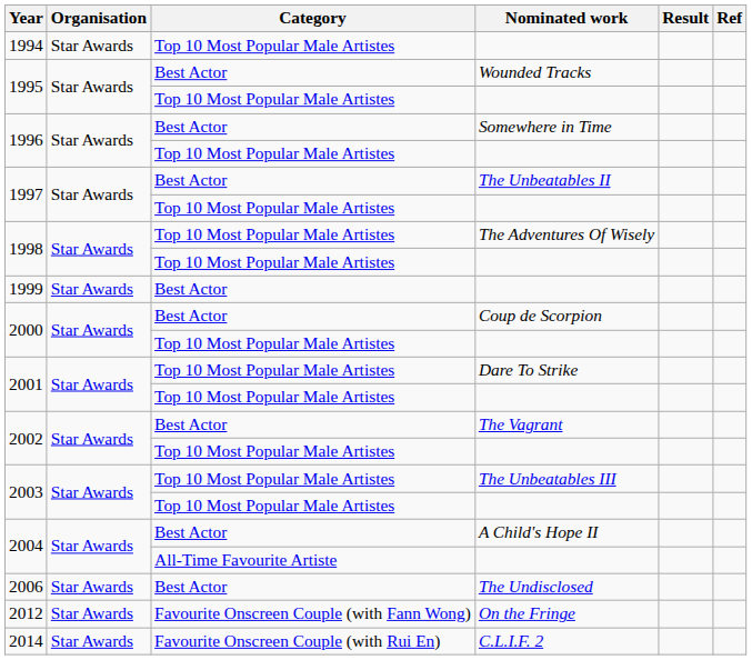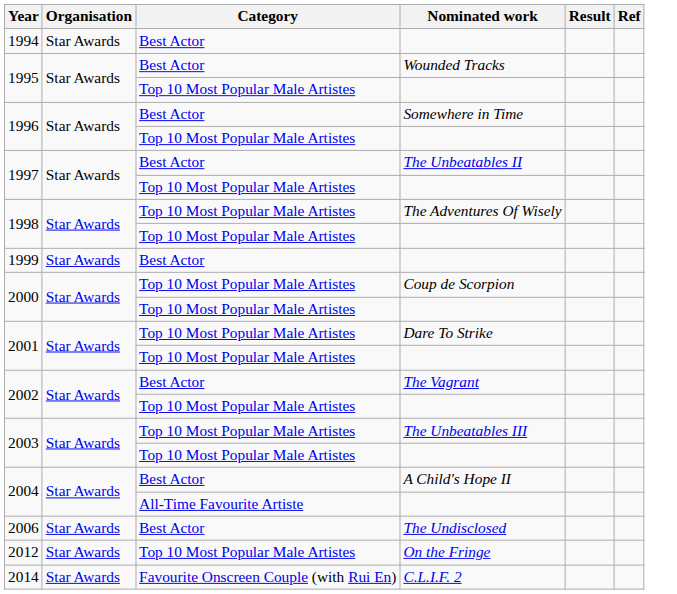 <table class="wikitable sortable">
 <tr>
 <th>Year</th>
 <th>Organisation</th>
 <th>Category</th>
 <th>Nominated work</th>
 <th>Result</th>
 <th class="unsortable">Ref</th>
 </tr>
 <tr>
 <td>1994</td>
 <td>Star Awards</td>
-<td><a href='#'>Top 10 Most Popular Male Artistes</a></td>
+<td><a href='#'>Best Actor</a></td>
 <td></td>
 <td></td>
 <td></td>
 </tr>
 <tr>
 <td rowspan="2">1995</td>
 <td rowspan="2">Star Awards</td>
 <td><a href='#'>Best Actor</a></td>
 <td><em>Wounded Tracks</em> </td>
 <td></td>
 <td></td>
 </tr>
 <tr>
 <td><a href='#'>Top 10 Most Popular Male Artistes</a></td>
 <td></td>
 <td></td>
 <td></td>
 </tr>
 <tr>
 <td rowspan="2">1996</td>
 <td rowspan="2">Star Awards</td>
 <td><a href='#'>Best Actor</a></td>
 <td><em>Somewhere in Time</em> </td>
 <td></td>
 <td></td>
 </tr>
 <tr>
 <td><a href='#'>Top 10 Most Popular Male Artistes</a></td>
 <td></td>
 <td></td>
 <td></td>
 </tr>
 <tr>
 <td rowspan="2">1997</td>
 <td rowspan="2">Star Awards</td>
 <td><a href='#'>Best Actor</a></td>
 <td><em><a href='#'>The Unbeatables II</a></em> </td>
 <td></td>
 <td></td>
 </tr>
 <tr>
 <td><a href='#'>Top 10 Most Popular Male Artistes</a></td>
 <td></td>
 <td></td>
 <td></td>
 </tr>
 <tr>
 <td rowspan="2">1998</td>
 <td rowspan="2"><a href='#'>Star Awards</a></td>
 <td><a href='#'>Top 10 Most Popular Male Artistes</a></td>
 <td><em>The Adventures Of Wisely</em> </td>
 <td></td>
 <td></td>
 </tr>
 <tr>
 <td><a href='#'>Top 10 Most Popular Male Artistes</a></td>
 <td></td>
 <td></td>
 <td></td>
 </tr>
 <tr>
 <td>1999</td>
 <td><a href='#'>Star Awards</a></td>
 <td><a href='#'>Best Actor</a></td>
 <td></td>
 <td></td>
 <td></td>
 </tr>
 <tr>
 <td rowspan="2">2000</td>
 <td rowspan="2"><a href='#'>Star Awards</a></td>
-<td><a href='#'>Best Actor</a></td>
+<td><a href='#'>Top 10 Most Popular Male Artistes</a></td>
 <td><em>Coup de Scorpion</em> </td>
 <td></td>
 <td></td>
 </tr>
 <tr>
 <td><a href='#'>Top 10 Most Popular Male Artistes</a></td>
 <td></td>
 <td></td>
 <td></td>
 </tr>
 <tr>
 <td rowspan="2">2001</td>
 <td rowspan="2"><a href='#'>Star Awards</a></td>
 <td><a href='#'>Top 10 Most Popular Male Artistes</a></td>
 <td><em>Dare To Strike</em> </td>
 <td></td>
 <td></td>
 </tr>
 <tr>
 <td><a href='#'>Top 10 Most Popular Male Artistes</a></td>
 <td></td>
 <td></td>
 <td></td>
 </tr>
 <tr>
 <td rowspan="2">2002</td>
 <td rowspan="2"><a href='#'>Star Awards</a></td>
 <td><a href='#'>Best Actor</a></td>
 <td><em><a href='#'>The Vagrant</a></em> </td>
 <td></td>
 <td></td>
 </tr>
 <tr>
 <td><a href='#'>Top 10 Most Popular Male Artistes</a></td>
 <td></td>
 <td></td>
 <td></td>
 </tr>
 <tr>
 <td rowspan="2">2003</td>
 <td rowspan="2"><a href='#'>Star Awards</a></td>
 <td><a href='#'>Top 10 Most Popular Male Artistes</a></td>
 <td><em><a href='#'>The Unbeatables III</a></em> </td>
 <td></td>
 <td></td>
 </tr>
 <tr>
 <td><a href='#'>Top 10 Most Popular Male Artistes</a></td>
 <td></td>
 <td></td>
 <td></td>
 </tr>
 <tr>
 <td rowspan="2">2004</td>
 <td rowspan="2"><a href='#'>Star Awards</a></td>
 <td><a href='#'>Best Actor</a></td>
 <td><em>A Child's Hope II</em> </td>
 <td></td>
 <td></td>
 </tr>
 <tr>
 <td><a href='#'>All-Time Favourite Artiste</a></td>
 <td></td>
 <td></td>
 <td></td>
 </tr>
 <tr>
 <td>2006</td>
 <td><a href='#'>Star Awards</a></td>
 <td><a href='#'>Best Actor</a></td>
 <td><em><a href='#'>The Undisclosed</a></em> </td>
 <td></td>
 <td></td>
 </tr>
 <tr>
 <td>2012</td>
 <td><a href='#'>Star Awards</a></td>
-<td><a href='#'>Favourite Onscreen Couple</a> (with <a href='#'>Fann Wong</a>)</td>
+<td><a href='#'>Top 10 Most Popular Male Artistes</a></td>
 <td><em><a href='#'>On the Fringe</a></em> </td>
 <td></td>
 <td></td>
 </tr>
 <tr>
 <td>2014</td>
 <td><a href='#'>Star Awards</a></td>
 <td><a href='#'>Favourite Onscreen Couple</a> (with <a href='#'>Rui En</a>)</td>
 <td><em><a href='#'>C.L.I.F. 2</a></em> </td>
 <td></td>
 <td></td>
 </tr>
 </table>
